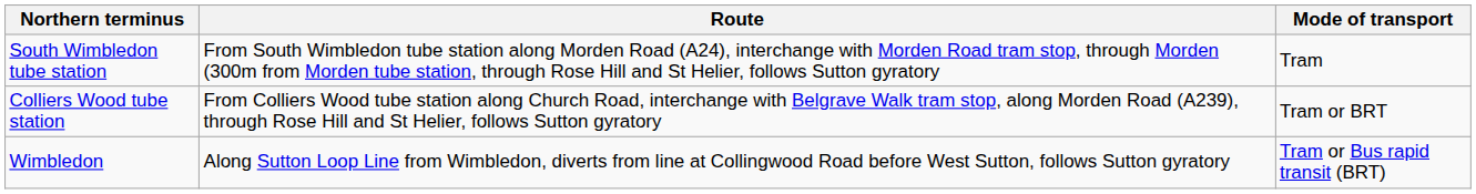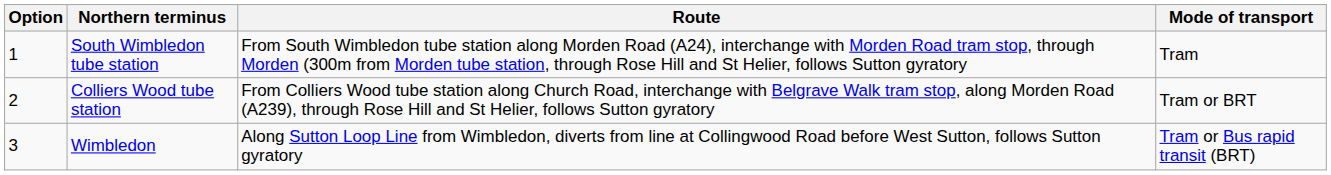 <table class="wikitable">
 <tr>
+<th>Option</th>
 <th>Northern terminus</th>
 <th>Route</th>
 <th>Mode of transport</th>
 </tr>
 <tr>
+<td>1</td>
 <td><a href='#'>South Wimbledon tube station</a></td>
 <td>From South Wimbledon tube station along Morden Road (A24), interchange with <a href='#'>Morden Road tram stop</a>, through <a href='#'>Morden</a> (300m from <a href='#'>Morden tube station</a>, through Rose Hill and St Helier, follows Sutton gyratory</td>
 <td>Tram</td>
 </tr>
 <tr>
+<td>2</td>
 <td><a href='#'>Colliers Wood tube station</a></td>
 <td>From Colliers Wood tube station along Church Road, interchange with <a href='#'>Belgrave Walk tram stop</a>, along Morden Road (A239), through Rose Hill and St Helier, follows Sutton gyratory</td>
 <td>Tram or BRT</td>
 </tr>
 <tr>
+<td>3</td>
 <td><a href='#'>Wimbledon</a></td>
 <td>Along <a href='#'>Sutton Loop Line</a> from Wimbledon, diverts from line at Collingwood Road before West Sutton, follows Sutton gyratory</td>
 <td><a href='#'>Tram</a> or <a href='#'>Bus rapid transit</a> (BRT)</td>
 </tr>
 </table>
